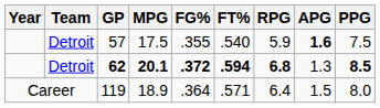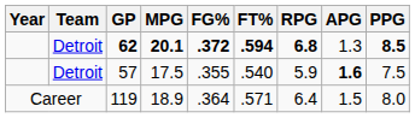 <table class="wikitable sortable" style="font-size:95%; text-align:right;">
 <tr>
 <th>Year</th>
 <th>Team</th>
 <th>GP</th>
 <th>MPG</th>
 <th>FG%</th>
 <th>FT%</th>
 <th>RPG</th>
 <th>APG</th>
 <th>PPG</th>
 </tr>
 <tr>
 <td style="text-align:left;"></td>
 <td style="text-align:left;"><a href='#'>Detroit</a></td>
+<td><strong>62</strong></td>
+<td><strong>20.1</strong></td>
+<td><strong>.372</strong></td>
+<td><strong>.594</strong></td>
+<td><strong>6.8</strong></td>
+<td>1.3</td>
+<td><strong>8.5</strong></td>
+</tr>
+<tr>
+<td style="text-align:left;"></td>
+<td style="text-align:left;"><a href='#'>Detroit</a></td>
 <td>57</td>
 <td>17.5</td>
 <td>.355</td>
 <td>.540</td>
 <td>5.9</td>
 <td><strong>1.6</strong></td>
 <td>7.5</td>
-</tr>
-<tr>
-<td style="text-align:left;"></td>
-<td style="text-align:left;"><a href='#'>Detroit</a></td>
-<td><strong>62</strong></td>
-<td><strong>20.1</strong></td>
-<td><strong>.372</strong></td>
-<td><strong>.594</strong></td>
-<td><strong>6.8</strong></td>
-<td>1.3</td>
-<td><strong>8.5</strong></td>
 </tr>
 <tr>
 <td colspan="2" style="text-align:center;">Career</td>
 <td>119</td>
 <td>18.9</td>
 <td>.364</td>
 <td>.571</td>
 <td>6.4</td>
 <td>1.5</td>
 <td>8.0</td>
 </tr>
 </table>
